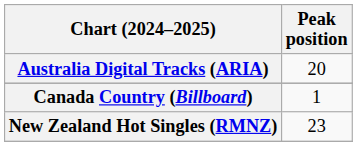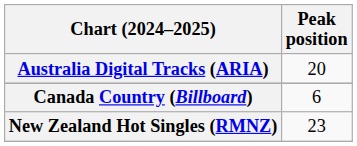 <table class="wikitable sortable plainrowheaders" style="text-align:center">
 <tr>
 <th scope="col">Chart (2024–2025)</th>
 <th scope="col">Peak<br>position</th>
 </tr>
 <tr>
 <th scope="row"><a href='#'>Australia Digital Tracks</a> (<a href='#'>ARIA</a>)</th>
 <td>20</td>
 </tr>
 <tr>
 </tr>
 <tr>
 <th scope="row">Canada <a href='#'>Country</a> (<em><a href='#'>Billboard</a></em>)</th>
-<td>1</td>
+<td>6</td>
 </tr>
 <tr>
 <th scope="row">New Zealand Hot Singles (<a href='#'>RMNZ</a>)</th>
 <td>23</td>
 </tr>
 <tr>
 </tr>
 <tr>
 </tr>
 <tr>
 </tr>
 </table>
